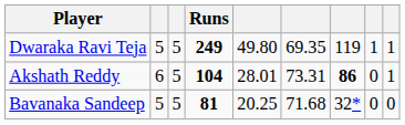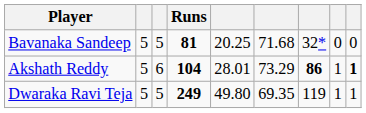 <table class="wikitable sortable" style="text-align: center;">
 <tr>
 <th class="unsortable">Player</th>
 <th></th>
 <th></th>
 <th>Runs</th>
 <th></th>
 <th></th>
 <th></th>
 <th></th>
 <th></th>
 </tr>
 <tr>
+<td style="text-align:left"><a href='#'>Bavanaka Sandeep</a></td>
+<td style="text-align:left">5</td>
+<td>5</td>
+<td><strong>81</strong></td>
+<td>20.25</td>
+<td>71.68</td>
+<td>32<a href='#'>*</a></td>
+<td>0</td>
+<td>0</td>
+</tr>
+<tr>
+<td style="text-align:left"><a href='#'>Akshath Reddy</a></td>
+<td style="text-align:left">5</td>
+<td>6</td>
+<td><strong>104</strong></td>
+<td>28.01</td>
+<td>73.29</td>
+<td><strong>86</strong></td>
+<td>1</td>
+<td><strong>1</strong></td>
+</tr>
+<tr>
 <td style="text-align:left"><a href='#'>Dwaraka Ravi Teja</a></td>
 <td style="text-align:left">5</td>
 <td>5</td>
 <td><strong>249</strong></td>
 <td>49.80</td>
 <td>69.35</td>
 <td>119</td>
 <td>1</td>
 <td>1</td>
 </tr>
-<tr>
-<td style="text-align:left"><a href='#'>Akshath Reddy</a></td>
-<td style="text-align:left">6</td>
-<td>5</td>
-<td><strong>104</strong></td>
-<td>28.01</td>
-<td>73.31</td>
-<td><strong>86</strong></td>
-<td>0</td>
-<td>1</td>
-</tr>
-<tr>
-<td style="text-align:left"><a href='#'>Bavanaka Sandeep</a></td>
-<td style="text-align:left">5</td>
-<td>5</td>
-<td><strong>81</strong></td>
-<td>20.25</td>
-<td>71.68</td>
-<td>32<a href='#'>*</a></td>
-<td>0</td>
-<td>0</td>
-</tr>
 </table>
